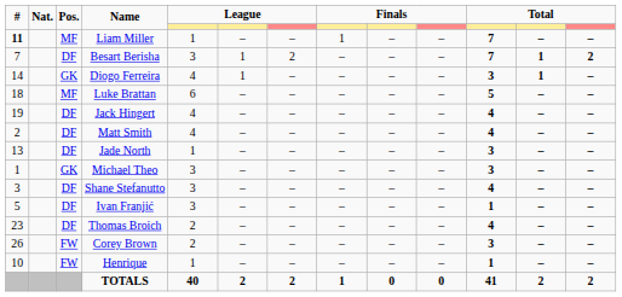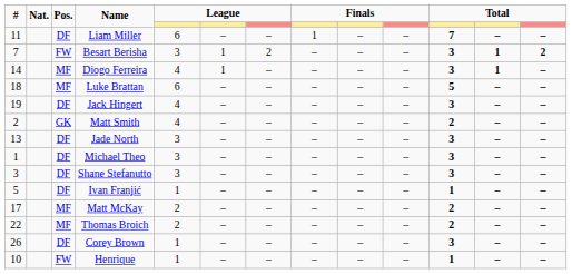 <table class="wikitable" style="text-align:center;">
 <tr style="text-align:center;">
 <td rowspan="2" style="width:25px; "><strong>#</strong></td>
 <td rowspan="2"><strong>Nat.</strong></td>
 <td rowspan="2"><strong>Pos.</strong></td>
 <td rowspan="2"><strong>Name</strong></td>
 <td colspan="3"><strong>League</strong></td>
 <td colspan="3"><strong>Finals</strong></td>
 <td colspan="3"><strong>Total</strong></td>
 </tr>
 <tr>
 <th style="width:60px; background:#fe9;"></th>
 <th style="width:60px; background:#fe9;"></th>
 <th style="width:60px; background:#ff8888;"></th>
 <th style="width:60px; background:#fe9;"></th>
 <th style="width:60px; background:#fe9;"></th>
 <th style="width:60px; background:#ff8888;"></th>
 <th style="width:60px; background:#fe9;"></th>
 <th style="width:60px; background:#fe9;"></th>
 <th style="width:60px; background:#ff8888;"></th>
 </tr>
 <tr>
-<td><strong>11</strong></td>
+<td>11</td>
 <td></td>
-<td><a href='#'>MF</a></td>
+<td><a href='#'>DF</a></td>
 <td><a href='#'>Liam Miller</a></td>
-<td>1</td>
+<td>6</td>
 <td>–</td>
 <td>–</td>
 <td>1</td>
 <td>–</td>
 <td>–</td>
 <td><strong>7</strong></td>
 <td><strong>–</strong></td>
 <td><strong>–</strong></td>
 </tr>
 <tr>
 <td>7</td>
 <td></td>
-<td><a href='#'>DF</a></td>
+<td><a href='#'>FW</a></td>
 <td><a href='#'>Besart Berisha</a></td>
 <td>3</td>
 <td>1</td>
 <td>2</td>
 <td>–</td>
 <td>–</td>
 <td>–</td>
-<td><strong>7</strong></td>
+<td><strong>3</strong></td>
 <td><strong>1</strong></td>
 <td><strong>2</strong></td>
 </tr>
 <tr>
 <td>14</td>
 <td></td>
-<td><a href='#'>GK</a></td>
+<td><a href='#'>MF</a></td>
 <td><a href='#'>Diogo Ferreira</a></td>
 <td>4</td>
 <td>1</td>
 <td>–</td>
 <td>–</td>
 <td>–</td>
 <td>–</td>
 <td><strong>3</strong></td>
 <td><strong>1</strong></td>
 <td><strong>–</strong></td>
 </tr>
 <tr>
 <td>18</td>
 <td></td>
 <td><a href='#'>MF</a></td>
 <td><a href='#'>Luke Brattan</a></td>
 <td>6</td>
 <td>–</td>
 <td>–</td>
 <td>–</td>
 <td>–</td>
 <td>–</td>
 <td><strong>5</strong></td>
 <td><strong>–</strong></td>
 <td><strong>–</strong></td>
 </tr>
 <tr>
 <td>19</td>
 <td></td>
 <td><a href='#'>DF</a></td>
 <td><a href='#'>Jack Hingert</a></td>
 <td>4</td>
 <td>–</td>
 <td>–</td>
 <td>–</td>
 <td>–</td>
 <td>–</td>
-<td><strong>4</strong></td>
+<td><strong>3</strong></td>
 <td><strong>–</strong></td>
 <td><strong>–</strong></td>
 </tr>
 <tr>
 <td>2</td>
 <td></td>
-<td><a href='#'>DF</a></td>
+<td><a href='#'>GK</a></td>
 <td><a href='#'>Matt Smith</a></td>
 <td>4</td>
 <td>–</td>
 <td>–</td>
 <td>–</td>
 <td>–</td>
 <td>–</td>
-<td><strong>4</strong></td>
+<td><strong>2</strong></td>
 <td><strong>–</strong></td>
 <td><strong>–</strong></td>
 </tr>
 <tr>
 <td>13</td>
 <td></td>
 <td><a href='#'>DF</a></td>
 <td><a href='#'>Jade North</a></td>
-<td>1</td>
+<td>3</td>
 <td>–</td>
 <td>–</td>
 <td>–</td>
 <td>–</td>
 <td>–</td>
 <td><strong>3</strong></td>
 <td><strong>–</strong></td>
 <td><strong>–</strong></td>
 </tr>
 <tr>
 <td>1</td>
 <td></td>
-<td><a href='#'>GK</a></td>
+<td><a href='#'>DF</a></td>
 <td><a href='#'>Michael Theo</a></td>
 <td>3</td>
 <td>–</td>
 <td>–</td>
 <td>–</td>
 <td>–</td>
 <td>–</td>
 <td><strong>3</strong></td>
 <td><strong>–</strong></td>
 <td><strong>–</strong></td>
 </tr>
 <tr>
 <td>3</td>
 <td></td>
 <td><a href='#'>DF</a></td>
 <td><a href='#'>Shane Stefanutto</a></td>
 <td>3</td>
 <td>–</td>
 <td>–</td>
 <td>–</td>
 <td>–</td>
 <td>–</td>
-<td><strong>4</strong></td>
+<td><strong>3</strong></td>
 <td><strong>–</strong></td>
 <td><strong>–</strong></td>
 </tr>
 <tr>
 <td>5</td>
 <td></td>
 <td><a href='#'>DF</a></td>
 <td><a href='#'>Ivan Franjić</a></td>
-<td>3</td>
+<td>1</td>
 <td>–</td>
 <td>–</td>
 <td>–</td>
 <td>–</td>
 <td>–</td>
 <td><strong>1</strong></td>
 <td><strong>–</strong></td>
 <td><strong>–</strong></td>
 </tr>
 <tr>
-<td>23</td>
+<td>17</td>
 <td></td>
-<td><a href='#'>DF</a></td>
+<td><a href='#'>MF</a></td>
+<td><a href='#'>Matt McKay</a></td>
+<td>2</td>
+<td>–</td>
+<td>–</td>
+<td>–</td>
+<td>–</td>
+<td>–</td>
+<td><strong>2</strong></td>
+<td><strong>–</strong></td>
+<td><strong>–</strong></td>
+</tr>
+<tr>
+<td>22</td>
+<td></td>
+<td><a href='#'>MF</a></td>
 <td><a href='#'>Thomas Broich</a></td>
 <td>2</td>
 <td>–</td>
 <td>–</td>
 <td>–</td>
 <td>–</td>
 <td>–</td>
-<td><strong>4</strong></td>
+<td><strong>2</strong></td>
 <td><strong>–</strong></td>
 <td><strong>–</strong></td>
 </tr>
 <tr>
 <td>26</td>
 <td></td>
-<td><a href='#'>FW</a></td>
+<td><a href='#'>DF</a></td>
 <td><a href='#'>Corey Brown</a></td>
-<td>2</td>
+<td>1</td>
 <td>–</td>
 <td>–</td>
 <td>–</td>
 <td>–</td>
 <td>–</td>
 <td><strong>3</strong></td>
 <td><strong>–</strong></td>
 <td><strong>–</strong></td>
 </tr>
 <tr>
 <td>10</td>
 <td></td>
 <td><a href='#'>FW</a></td>
 <td><a href='#'>Henrique</a></td>
 <td>1</td>
 <td>–</td>
 <td>–</td>
 <td>–</td>
 <td>–</td>
 <td>–</td>
 <td><strong>1</strong></td>
 <td><strong>–</strong></td>
 <td><strong>–</strong></td>
 </tr>
-<tr>
-<th style="background:silver;"></th>
-<th style="background:silver;"></th>
-<th style="background:silver;"></th>
-<td><strong>TOTALS</strong></td>
-<td><strong>40</strong></td>
-<td><strong>2</strong></td>
-<td><strong>2</strong></td>
-<td><strong>1</strong></td>
-<td><strong>0</strong></td>
-<td><strong>0</strong></td>
-<td><strong>41</strong></td>
-<td><strong>2</strong></td>
-<td><strong>2</strong></td>
-</tr>
 </table>
